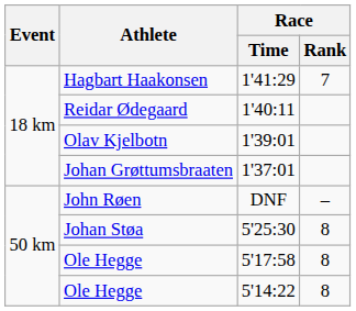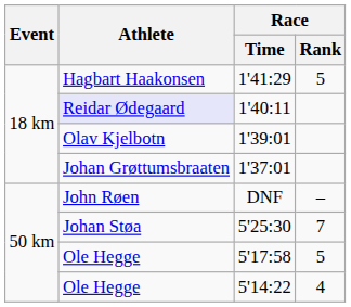 <table class="wikitable" border="1" style="font-size:90%">
 <tr>
 <th rowspan=2>Event</th>
 <th rowspan=2>Athlete</th>
 <th colspan=2>Race</th>
 </tr>
 <tr>
 <th>Time</th>
 <th>Rank</th>
 </tr>
 <tr>
 <td rowspan=4>18 km</td>
 <td><a href='#'>Hagbart Haakonsen</a></td>
 <td align=center>1'41:29</td>
-<td align=center>7</td>
+<td align=center>5</td>
 </tr>
 <tr>
-<td><a href='#'>Reidar Ødegaard</a></td>
+<td style="background: lavender;"><a href='#'>Reidar Ødegaard</a></td>
 <td align=center>1'40:11</td>
 <td align=center></td>
 </tr>
 <tr>
 <td><a href='#'>Olav Kjelbotn</a></td>
 <td align=center>1'39:01</td>
 <td align=center></td>
 </tr>
 <tr>
 <td><a href='#'>Johan Grøttumsbraaten</a></td>
 <td align=center>1'37:01</td>
 <td align=center></td>
 </tr>
 <tr>
 <td rowspan=4>50 km</td>
 <td><a href='#'>John Røen</a></td>
 <td align=center>DNF</td>
 <td align=center>–</td>
 </tr>
 <tr>
 <td><a href='#'>Johan Støa</a></td>
 <td align=center>5'25:30</td>
-<td align=center>8</td>
+<td align=center>7</td>
 </tr>
 <tr>
 <td><a href='#'>Ole Hegge</a></td>
 <td align=center>5'17:58</td>
-<td align=center>8</td>
+<td align=center>5</td>
 </tr>
 <tr>
 <td><a href='#'>Ole Hegge</a></td>
 <td align=center>5'14:22</td>
-<td align=center>8</td>
+<td align=center>4</td>
 </tr>
 </table>
